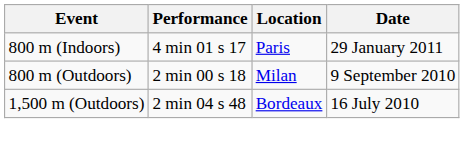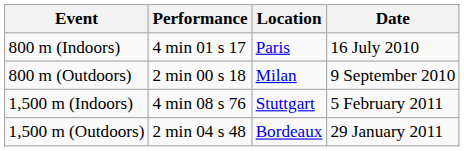 <table class="wikitable" style="border-collapse: collapse; font-size: 95%;">
 <tr>
 <th scope=col>Event</th>
 <th scope=col>Performance</th>
 <th scope=col>Location</th>
 <th scope=col>Date</th>
 </tr>
 <tr>
 <td>800 m (Indoors)</td>
 <td>4 min 01 s 17</td>
 <td><a href='#'>Paris</a></td>
-<td>29 January 2011</td>
+<td>16 July 2010</td>
 </tr>
 <tr>
 <td>800 m (Outdoors)</td>
 <td>2 min 00 s 18</td>
 <td><a href='#'>Milan</a></td>
 <td>9 September 2010</td>
 </tr>
 <tr>
+<td>1,500 m (Indoors)</td>
+<td>4 min 08 s 76</td>
+<td><a href='#'>Stuttgart</a></td>
+<td>5 February 2011</td>
+</tr>
+<tr>
 <td>1,500 m (Outdoors)</td>
 <td>2 min 04 s 48</td>
 <td><a href='#'>Bordeaux</a></td>
-<td>16 July 2010</td>
+<td>29 January 2011</td>
 </tr>
 </table>
